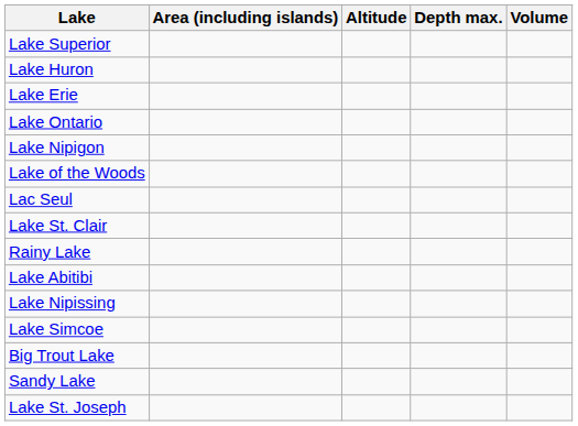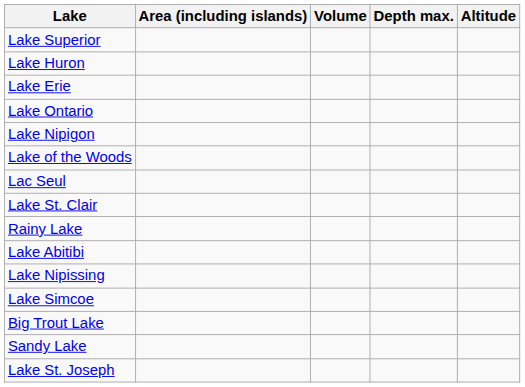 <table class="wikitable">
 <tr>
 <th>Lake</th>
 <th>Area (including islands)</th>
+<th>Volume</th>
+<th>Depth max.</th>
 <th>Altitude</th>
-<th>Depth max.</th>
-<th>Volume</th>
 </tr>
 <tr>
 <td><a href='#'>Lake Superior</a></td>
 <td style="text-align: right"></td>
 <td style="text-align: right"></td>
 <td style="text-align: right"></td>
 <td style="text-align: right"></td>
 </tr>
 <tr>
 <td><a href='#'>Lake Huron</a></td>
 <td style="text-align: right"></td>
 <td style="text-align: right"></td>
 <td style="text-align: right"></td>
 <td style="text-align: right"></td>
 </tr>
 <tr>
 <td><a href='#'>Lake Erie</a></td>
 <td style="text-align: right"></td>
 <td style="text-align: right"></td>
 <td style="text-align: right"></td>
 <td style="text-align: right"></td>
 </tr>
 <tr>
 <td><a href='#'>Lake Ontario</a></td>
 <td style="text-align: right"></td>
 <td style="text-align: right"></td>
 <td style="text-align: right"></td>
 <td style="text-align: right"></td>
 </tr>
 <tr>
 <td><a href='#'>Lake Nipigon</a></td>
 <td style="text-align: right"></td>
 <td style="text-align: right"></td>
 <td style="text-align: right"></td>
 <td style="text-align: right"></td>
 </tr>
 <tr>
 <td><a href='#'>Lake of the Woods</a></td>
 <td style="text-align: right"></td>
 <td style="text-align: right"></td>
 <td style="text-align: right"></td>
 <td style="text-align: right"></td>
 </tr>
 <tr>
 <td><a href='#'>Lac Seul</a></td>
 <td style="text-align: right"></td>
 <td style="text-align: right"></td>
 <td style="text-align: right"></td>
 <td style="text-align: right"></td>
 </tr>
 <tr>
 <td><a href='#'>Lake St. Clair</a></td>
 <td style="text-align: right"></td>
 <td style="text-align: right"></td>
 <td style="text-align: right"></td>
 <td style="text-align: right"></td>
 </tr>
 <tr>
 <td><a href='#'>Rainy Lake</a></td>
 <td style="text-align: right"></td>
 <td style="text-align: right"></td>
 <td style="text-align: right"></td>
 <td style="text-align: right"></td>
 </tr>
 <tr>
 <td><a href='#'>Lake Abitibi</a></td>
 <td style="text-align: right"></td>
 <td style="text-align: right"></td>
 <td style="text-align: right"></td>
 <td style="text-align: right"></td>
 </tr>
 <tr>
 <td><a href='#'>Lake Nipissing</a></td>
 <td style="text-align: right"></td>
 <td style="text-align: right"></td>
 <td style="text-align: right"></td>
 <td style="text-align: right"></td>
 </tr>
 <tr>
 <td><a href='#'>Lake Simcoe</a></td>
 <td style="text-align: right"></td>
 <td style="text-align: right"></td>
 <td style="text-align: right"></td>
 <td style="text-align: right"></td>
 </tr>
 <tr>
 <td><a href='#'>Big Trout Lake</a></td>
 <td style="text-align: right"></td>
 <td style="text-align: right"></td>
 <td style="text-align: right"></td>
 <td style="text-align: right"></td>
 </tr>
 <tr>
 <td><a href='#'>Sandy Lake</a></td>
 <td style="text-align: right"></td>
 <td style="text-align: right"></td>
 <td style="text-align: right"></td>
 <td style="text-align: right"></td>
 </tr>
 <tr>
 <td><a href='#'>Lake St. Joseph</a></td>
 <td style="text-align: right"></td>
 <td style="text-align: right"></td>
 <td style="text-align: right"></td>
 <td style="text-align: right"></td>
 </tr>
 </table>
